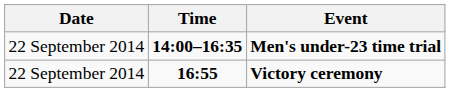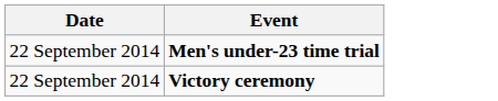 <table class="wikitable">
 <tr>
 <th>Date</th>
-<th>Time</th>
 <th>Event</th>
 </tr>
 <tr>
 <td>22 September 2014</td>
-<td><strong>14:00–16:35</strong></td>
 <td><strong>Men's under-23 time trial</strong></td>
 </tr>
 <tr>
 <td>22 September 2014</td>
-<td align=center><strong>16:55</strong></td>
 <td><strong>Victory ceremony</strong></td>
 </tr>
 </table>
